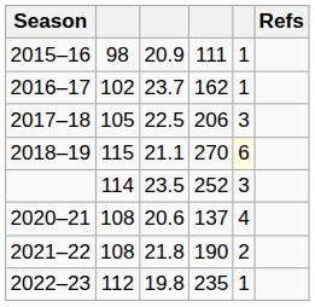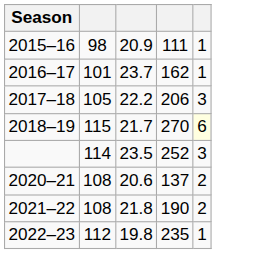 <table class="wikitable" style="font-size:100%;">
 <tr>
 <th>Season</th>
 <th></th>
 <th></th>
 <th></th>
 <th></th>
-<th>Refs</th>
 </tr>
 <tr align="center">
 <td>2015–16</td>
 <td>98</td>
 <td>20.9</td>
 <td>111</td>
 <td>1</td>
-<td></td>
 </tr>
 <tr align="center">
 <td>2016–17</td>
-<td>102</td>
+<td>101</td>
 <td>23.7</td>
 <td>162</td>
 <td>1</td>
-<td></td>
 </tr>
 <tr align="center">
 <td>2017–18</td>
 <td>105</td>
-<td>22.5</td>
+<td>22.2</td>
 <td>206</td>
 <td>3</td>
-<td></td>
 </tr>
 <tr align="center">
 <td>2018–19</td>
 <td>115</td>
-<td>21.1</td>
+<td>21.7</td>
 <td>270</td>
 <td style="background: lightyellow;">6</td>
-<td></td>
 </tr>
 <tr align="center">
 <td></td>
 <td>114</td>
 <td>23.5</td>
 <td>252</td>
 <td>3</td>
-<td></td>
 </tr>
 <tr align="center">
 <td>2020–21</td>
 <td>108</td>
 <td>20.6</td>
 <td>137</td>
-<td>4</td>
-<td></td>
+<td>2</td>
 </tr>
 <tr align="center">
 <td>2021–22</td>
 <td>108</td>
 <td>21.8</td>
 <td>190</td>
 <td>2</td>
-<td></td>
 </tr>
 <tr align="center">
 <td>2022–23</td>
 <td>112</td>
 <td>19.8</td>
 <td>235</td>
 <td>1</td>
-<td></td>
 </tr>
 </table>
